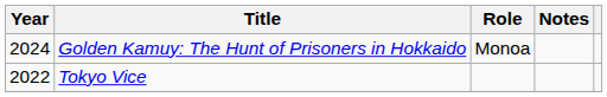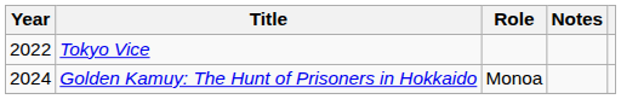 <table class="wikitable">
 <tr>
 <th>Year</th>
 <th>Title</th>
 <th>Role</th>
 <th class="unsortable">Notes</th>
 <th class="unsortable"></th>
 </tr>
 <tr>
+<td>2022</td>
+<td><em><a href='#'>Tokyo Vice</a></em></td>
+<td></td>
+<td></td>
+<td></td>
+</tr>
+<tr>
 <td>2024</td>
 <td><em><a href='#'>Golden Kamuy: The Hunt of Prisoners in Hokkaido</a></em></td>
 <td>Monoa</td>
 <td></td>
 <td></td>
 </tr>
 <tr>
-<td>2022</td>
-<td><em><a href='#'>Tokyo Vice</a></em></td>
-<td></td>
-<td></td>
-<td></td>
-</tr>
-<tr>
 </tr>
 </table>
